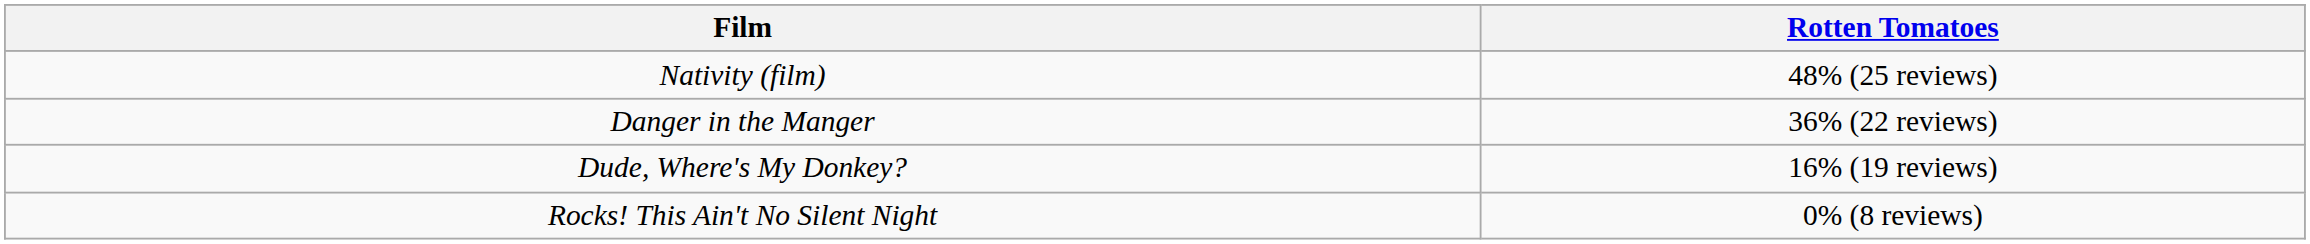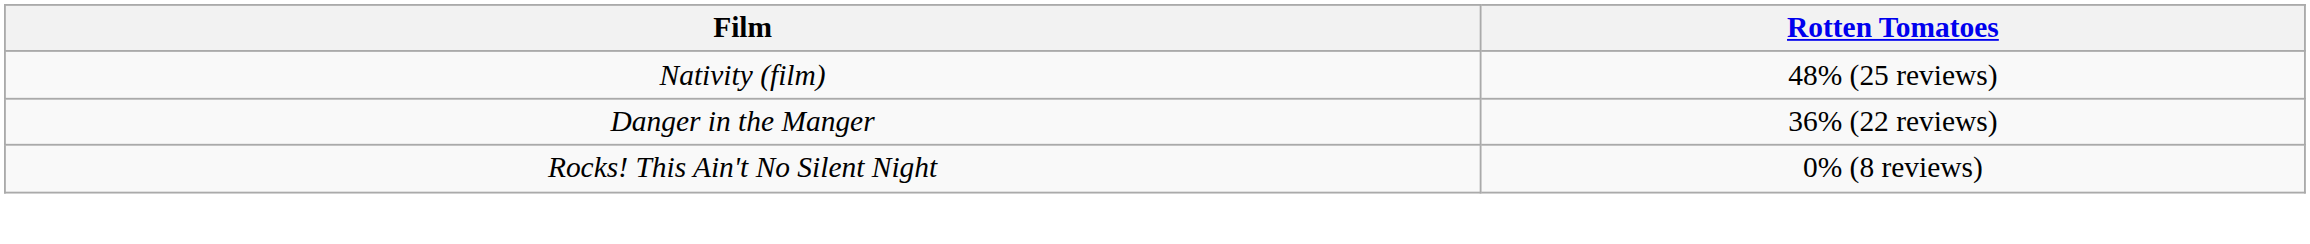 <table class="wikitable sortable" width=99% border="1" style="text-align: center;">
 <tr>
 <th>Film</th>
 <th><a href='#'>Rotten Tomatoes</a></th>
 </tr>
 <tr>
 <td><em>Nativity (film)</em></td>
 <td>48% (25 reviews)</td>
 </tr>
 <tr>
 <td><em>Danger in the Manger</em></td>
 <td>36% (22 reviews)</td>
 </tr>
 <tr>
-<td><em>Dude, Where's My Donkey?</em></td>
-<td>16% (19 reviews)</td>
-</tr>
-<tr>
 <td><em>Rocks! This Ain't No Silent Night</em></td>
 <td>0% (8 reviews) </td>
 </tr>
 </table>
